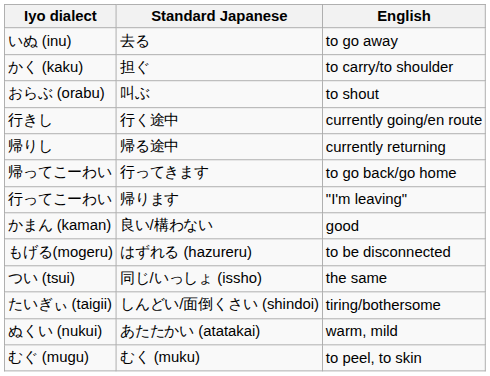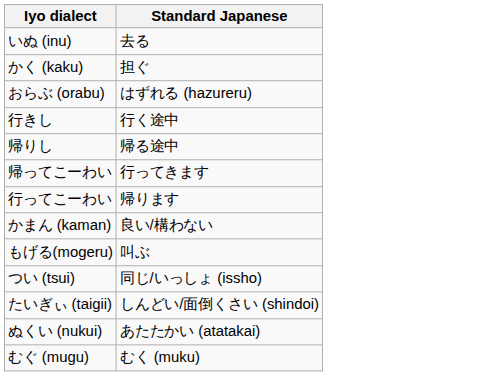 <table class="wikitable">
 <tr>
 <th>Iyo dialect</th>
 <th>Standard Japanese</th>
-<th>English</th>
 </tr>
 <tr>
 <td>いぬ (inu)</td>
 <td>去る</td>
-<td>to go away</td>
 </tr>
 <tr>
 <td>かく (kaku)</td>
 <td>担ぐ</td>
-<td>to carry/to shoulder</td>
 </tr>
 <tr>
 <td>おらぶ (orabu)</td>
-<td>叫ぶ</td>
-<td>to shout</td>
+<td>はずれる (hazureru)</td>
 </tr>
 <tr>
 <td>行きし</td>
 <td>行く途中</td>
-<td>currently going/en route</td>
 </tr>
 <tr>
 <td>帰りし</td>
 <td>帰る途中</td>
-<td>currently returning</td>
 </tr>
 <tr>
 <td>帰ってこーわい</td>
 <td>行ってきます</td>
-<td>to go back/go home</td>
 </tr>
 <tr>
 <td>行ってこーわい</td>
 <td>帰ります</td>
-<td>"I'm leaving"</td>
 </tr>
 <tr>
 <td>かまん (kaman)</td>
 <td>良い/構わない</td>
-<td>good</td>
 </tr>
 <tr>
 <td>もげる(mogeru)</td>
-<td>はずれる (hazureru)</td>
-<td>to be disconnected</td>
+<td>叫ぶ</td>
 </tr>
 <tr>
 <td>つい (tsui)</td>
 <td>同じ/いっしょ (issho)</td>
-<td>the same</td>
 </tr>
 <tr>
 <td>たいぎぃ (taigii)</td>
 <td>しんどい/面倒くさい (shindoi)</td>
-<td>tiring/bothersome</td>
 </tr>
 <tr>
 <td>ぬくい (nukui)</td>
 <td>あたたかい (atatakai)</td>
-<td>warm, mild</td>
 </tr>
 <tr>
 <td>むぐ (mugu)</td>
 <td>むく (muku)</td>
-<td>to peel, to skin</td>
 </tr>
 </table>
